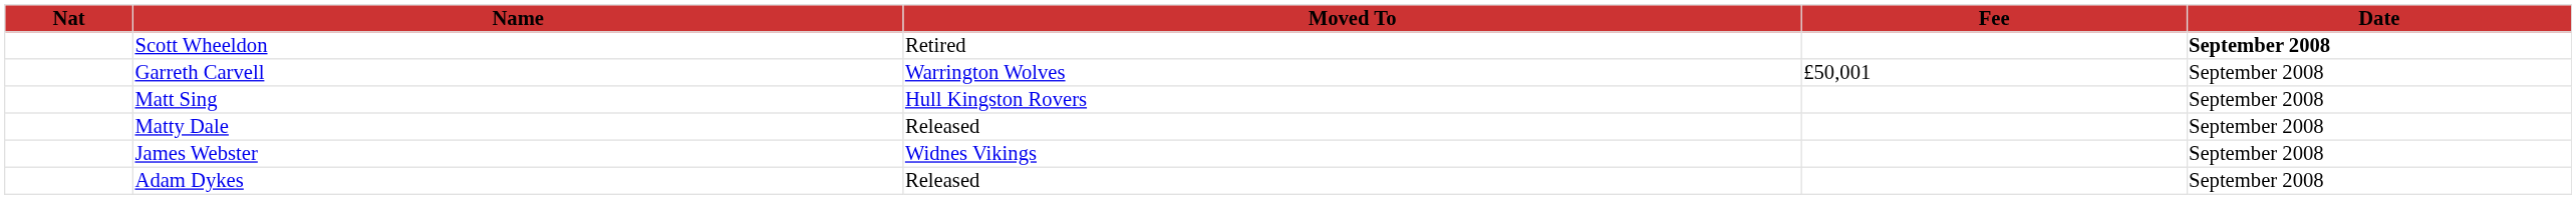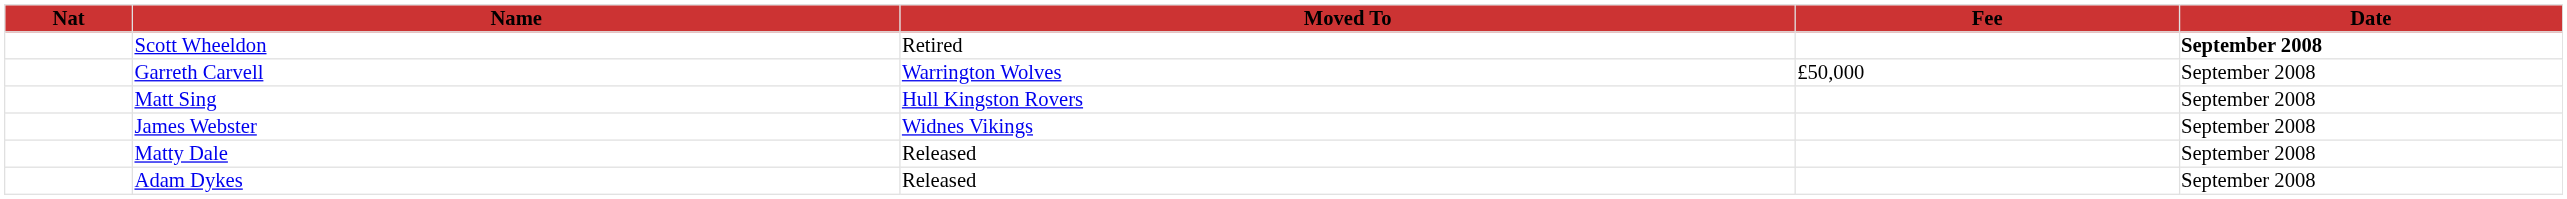 <table width=100%  border="1" bordercolor="#FFFFFF" style="border-collapse: collapse; border-color: #E0E0E0;">
 <tr bgcolor=#CC3333>
 <th width=5%>Nat</th>
 <th width=30%>Name</th>
 <th width=35%>Moved To</th>
 <th width=15%>Fee</th>
 <th width=25%>Date</th>
 </tr>
 <tr>
 <td width=5%></td>
 <td width=30%><a href='#'>Scott Wheeldon</a></td>
 <td width=35%>Retired</td>
 <td width=15%></td>
 <td width=25%><strong>September 2008</strong></td>
 </tr>
 <tr>
 <td width=5%></td>
 <td width=30%><a href='#'>Garreth Carvell</a></td>
 <td width=35%><a href='#'>Warrington Wolves</a></td>
-<td width=15%>£50,001</td>
+<td width=15%>£50,000</td>
 <td width=25%>September 2008</td>
 </tr>
 <tr>
 <td width=5%></td>
 <td width=30%><a href='#'>Matt Sing</a></td>
 <td width=35%><a href='#'>Hull Kingston Rovers</a></td>
+<td width=15%></td>
+<td width=25%>September 2008</td>
+</tr>
+<tr>
+<td width=5%></td>
+<td width=30%><a href='#'>James Webster</a></td>
+<td width=35%><a href='#'>Widnes Vikings</a></td>
 <td width=15%></td>
 <td width=25%>September 2008</td>
 </tr>
 <tr>
 <td width=5%></td>
 <td width=30%><a href='#'>Matty Dale</a></td>
 <td width=35%>Released</td>
 <td width=15%></td>
 <td width=25%>September 2008</td>
 </tr>
 <tr>
 <td width=5%></td>
-<td width=30%><a href='#'>James Webster</a></td>
-<td width=35%><a href='#'>Widnes Vikings</a></td>
-<td width=15%></td>
-<td width=25%>September 2008</td>
-</tr>
-<tr>
-<td width=5%></td>
 <td width=30%><a href='#'>Adam Dykes</a></td>
 <td width=35%>Released</td>
 <td width=15%></td>
 <td width=25%>September 2008</td>
 </tr>
 </table>
